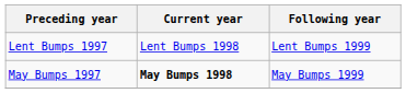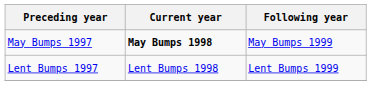 <table class="wikitable" style="margin: 1em auto; height:100px" align="center">
 <tr>
 <th width=150>Preceding year</th>
 <th width=150>Current year</th>
 <th width=150>Following year</th>
 </tr>
 <tr>
+<td><a href='#'>May Bumps 1997</a></td>
+<td><strong>May Bumps 1998</strong></td>
+<td><a href='#'>May Bumps 1999</a></td>
+</tr>
+<tr>
 <td><a href='#'>Lent Bumps 1997</a></td>
 <td><a href='#'>Lent Bumps 1998</a></td>
 <td><a href='#'>Lent Bumps 1999</a></td>
 </tr>
 <tr>
-<td><a href='#'>May Bumps 1997</a></td>
-<td><strong>May Bumps 1998</strong></td>
-<td><a href='#'>May Bumps 1999</a></td>
-</tr>
-<tr>
 </tr>
 </table>
